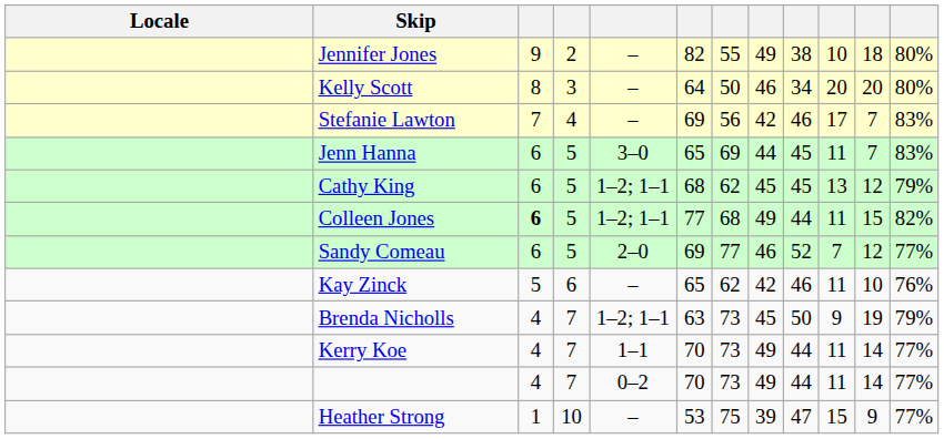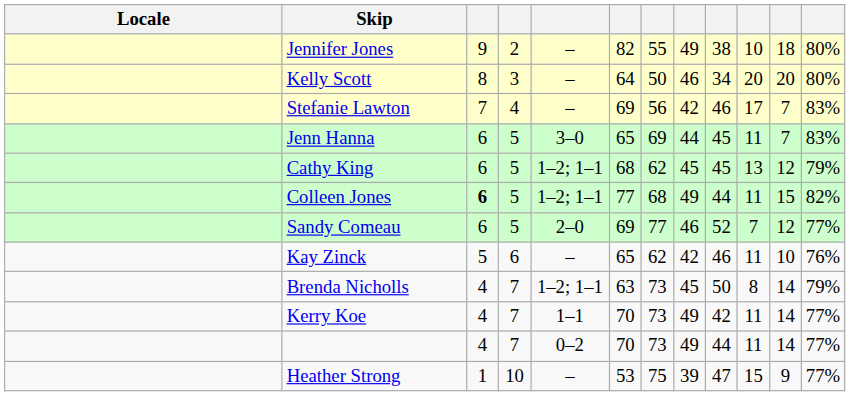 <table class="wikitable" style="text-align: center;">
 <tr>
 <th width=230>Locale</th>
 <th width=150>Skip</th>
 <th width=20></th>
 <th width=20></th>
 <th width=60></th>
 <th width=20></th>
 <th width=20></th>
 <th width=20></th>
 <th width=20></th>
 <th width=20></th>
 <th width=20></th>
 <th width=20></th>
 </tr>
 <tr bgcolor="#ffc">
 <td style="text-align: left;"></td>
 <td style="text-align: left;"><a href='#'>Jennifer Jones</a></td>
 <td>9</td>
 <td>2</td>
 <td>–</td>
 <td>82</td>
 <td>55</td>
 <td>49</td>
 <td>38</td>
 <td>10</td>
 <td>18</td>
 <td>80%</td>
 </tr>
 <tr bgcolor="#ffc">
 <td style="text-align: left;"></td>
 <td style="text-align: left;"><a href='#'>Kelly Scott</a></td>
 <td>8</td>
 <td>3</td>
 <td>–</td>
 <td>64</td>
 <td>50</td>
 <td>46</td>
 <td>34</td>
 <td>20</td>
 <td>20</td>
 <td>80%</td>
 </tr>
 <tr bgcolor="#ffc">
 <td style="text-align: left;"></td>
 <td style="text-align: left;"><a href='#'>Stefanie Lawton</a></td>
 <td>7</td>
 <td>4</td>
 <td>–</td>
 <td>69</td>
 <td>56</td>
 <td>42</td>
 <td>46</td>
 <td>17</td>
 <td>7</td>
 <td>83%</td>
 </tr>
 <tr bgcolor="#ccffcc">
 <td style="text-align: left;"></td>
 <td style="text-align: left;"><a href='#'>Jenn Hanna</a></td>
 <td>6</td>
 <td>5</td>
 <td>3–0</td>
 <td>65</td>
 <td>69</td>
 <td>44</td>
 <td>45</td>
 <td>11</td>
 <td>7</td>
 <td>83%</td>
 </tr>
 <tr bgcolor="#ccffcc">
 <td style="text-align: left;"></td>
 <td style="text-align: left;"><a href='#'>Cathy King</a></td>
 <td>6</td>
 <td>5</td>
 <td>1–2; 1–1</td>
 <td>68</td>
 <td>62</td>
 <td>45</td>
 <td>45</td>
 <td>13</td>
 <td>12</td>
 <td>79%</td>
 </tr>
 <tr bgcolor="#ccffcc">
 <td style="text-align: left;"></td>
 <td style="text-align: left;"><a href='#'>Colleen Jones</a></td>
 <td><strong>6</strong></td>
 <td>5</td>
 <td>1–2; 1–1</td>
 <td>77</td>
 <td>68</td>
 <td>49</td>
 <td>44</td>
 <td>11</td>
 <td>15</td>
 <td>82%</td>
 </tr>
 <tr bgcolor="#ccffcc">
 <td style="text-align: left;"></td>
 <td style="text-align: left;"><a href='#'>Sandy Comeau</a></td>
 <td>6</td>
 <td>5</td>
 <td>2–0</td>
 <td>69</td>
 <td>77</td>
 <td>46</td>
 <td>52</td>
 <td>7</td>
 <td>12</td>
 <td>77%</td>
 </tr>
 <tr>
 <td style="text-align: left;"></td>
 <td style="text-align: left;"><a href='#'>Kay Zinck</a></td>
 <td>5</td>
 <td>6</td>
 <td>–</td>
 <td>65</td>
 <td>62</td>
 <td>42</td>
 <td>46</td>
 <td>11</td>
 <td>10</td>
 <td>76%</td>
 </tr>
 <tr>
 <td style="text-align: left;"></td>
 <td style="text-align: left;"><a href='#'>Brenda Nicholls</a></td>
 <td>4</td>
 <td>7</td>
 <td>1–2; 1–1</td>
 <td>63</td>
 <td>73</td>
 <td>45</td>
 <td>50</td>
-<td>9</td>
-<td>19</td>
+<td>8</td>
+<td>14</td>
 <td>79%</td>
 </tr>
 <tr>
 <td style="text-align: left;"></td>
 <td style="text-align: left;"><a href='#'>Kerry Koe</a></td>
 <td>4</td>
 <td>7</td>
 <td>1–1</td>
 <td>70</td>
 <td>73</td>
 <td>49</td>
-<td>44</td>
+<td>42</td>
 <td>11</td>
 <td>14</td>
 <td>77%</td>
 </tr>
 <tr>
 <td style="text-align: left;"></td>
 <td style="text-align: left;"></td>
 <td>4</td>
 <td>7</td>
 <td>0–2</td>
 <td>70</td>
 <td>73</td>
 <td>49</td>
 <td>44</td>
 <td>11</td>
 <td>14</td>
 <td>77%</td>
 </tr>
 <tr>
 <td style="text-align: left;"></td>
 <td style="text-align: left;"><a href='#'>Heather Strong</a></td>
 <td>1</td>
 <td>10</td>
 <td>–</td>
 <td>53</td>
 <td>75</td>
 <td>39</td>
 <td>47</td>
 <td>15</td>
 <td>9</td>
 <td>77%</td>
 </tr>
 </table>
